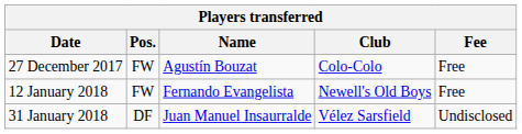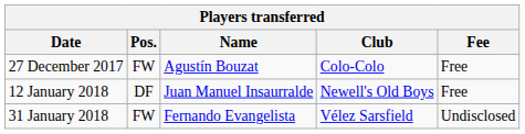 <table class="wikitable" style="font-size:95%;">
 <tr>
 <th colspan="5">Players transferred</th>
 </tr>
 <tr>
 <th>Date</th>
 <th>Pos.</th>
 <th>Name</th>
 <th>Club</th>
 <th>Fee</th>
 </tr>
 <tr>
 <td>27 December 2017</td>
 <td align="center">FW</td>
 <td> <a href='#'>Agustín Bouzat</a></td>
 <td> <a href='#'>Colo-Colo</a></td>
 <td>Free</td>
 </tr>
 <tr>
 <td>12 January 2018</td>
-<td align="center">FW</td>
-<td> <a href='#'>Fernando Evangelista</a></td>
+<td align="center">DF</td>
+<td> <a href='#'>Juan Manuel Insaurralde</a></td>
 <td> <a href='#'>Newell's Old Boys</a></td>
 <td>Free</td>
 </tr>
 <tr>
 <td>31 January 2018</td>
-<td align="center">DF</td>
-<td> <a href='#'>Juan Manuel Insaurralde</a></td>
+<td align="center">FW</td>
+<td> <a href='#'>Fernando Evangelista</a></td>
 <td> <a href='#'>Vélez Sarsfield</a></td>
 <td>Undisclosed</td>
 </tr>
 </table>
